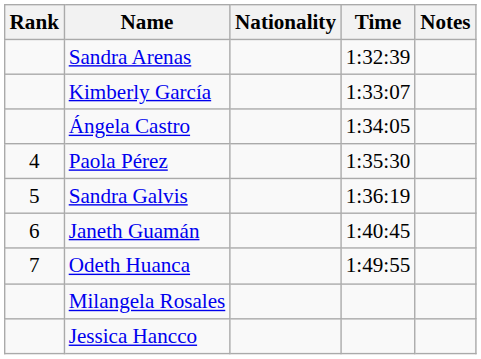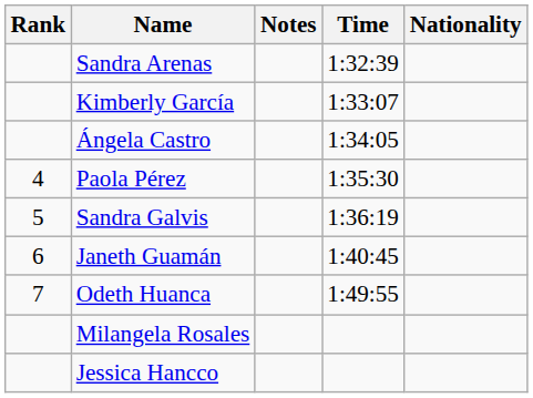 <table class="wikitable sortable" style="text-align:center;font-size:95%">
 <tr>
 <th>Rank</th>
 <th>Name</th>
+<th>Notes</th>
+<th>Time</th>
 <th>Nationality</th>
-<th>Time</th>
-<th>Notes</th>
 </tr>
 <tr>
 <td></td>
 <td align=left><a href='#'>Sandra Arenas</a></td>
+<td><strong></strong></td>
+<td>1:32:39</td>
 <td align=left></td>
-<td>1:32:39</td>
-<td><strong></strong></td>
 </tr>
 <tr>
 <td></td>
 <td align=left><a href='#'>Kimberly García</a></td>
+<td></td>
+<td>1:33:07</td>
 <td align=left></td>
-<td>1:33:07</td>
-<td></td>
 </tr>
 <tr>
 <td></td>
 <td align=left><a href='#'>Ángela Castro</a></td>
+<td></td>
+<td>1:34:05</td>
 <td align=left></td>
-<td>1:34:05</td>
-<td></td>
 </tr>
 <tr>
 <td>4</td>
 <td align=left><a href='#'>Paola Pérez</a></td>
+<td></td>
+<td>1:35:30</td>
 <td align=left></td>
-<td>1:35:30</td>
-<td></td>
 </tr>
 <tr>
 <td>5</td>
 <td align=left><a href='#'>Sandra Galvis</a></td>
+<td></td>
+<td>1:36:19</td>
 <td align=left></td>
-<td>1:36:19</td>
-<td></td>
 </tr>
 <tr>
 <td>6</td>
 <td align=left><a href='#'>Janeth Guamán</a></td>
+<td></td>
+<td>1:40:45</td>
 <td align=left></td>
-<td>1:40:45</td>
-<td></td>
 </tr>
 <tr>
 <td>7</td>
 <td align=left><a href='#'>Odeth Huanca</a></td>
+<td></td>
+<td>1:49:55</td>
 <td align=left></td>
-<td>1:49:55</td>
-<td></td>
 </tr>
 <tr>
 <td></td>
 <td align=left><a href='#'>Milangela Rosales</a></td>
-<td align=left></td>
 <td></td>
 <td></td>
+<td align=left></td>
 </tr>
 <tr>
 <td></td>
 <td align=left><a href='#'>Jessica Hancco</a></td>
-<td align=left></td>
 <td></td>
 <td></td>
+<td align=left></td>
 </tr>
 </table>
